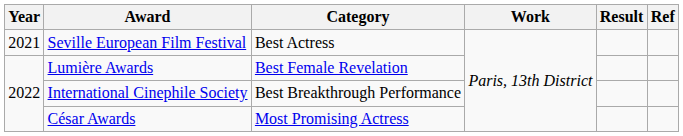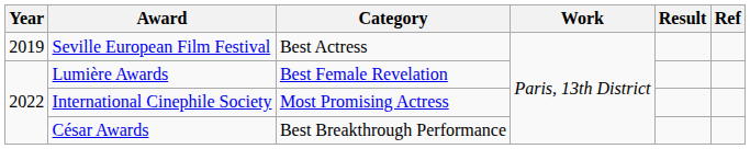 <table class="wikitable plainrowheaders">
 <tr>
 <th>Year</th>
 <th>Award</th>
 <th>Category</th>
 <th>Work</th>
 <th>Result</th>
 <th>Ref</th>
 </tr>
 <tr>
-<td>2021</td>
+<td>2019</td>
 <td><a href='#'>Seville European Film Festival</a></td>
 <td>Best Actress</td>
 <td rowspan="4"><em>Paris, 13th District</em></td>
 <td></td>
 <td></td>
 </tr>
 <tr>
 <td rowspan="3">2022</td>
 <td><a href='#'>Lumière Awards</a></td>
 <td><a href='#'>Best Female Revelation</a></td>
 <td></td>
 <td></td>
 </tr>
 <tr>
 <td><a href='#'>International Cinephile Society</a></td>
-<td>Best Breakthrough Performance</td>
+<td><a href='#'>Most Promising Actress</a></td>
 <td></td>
 <td></td>
 </tr>
 <tr>
 <td><a href='#'>César Awards</a></td>
-<td><a href='#'>Most Promising Actress</a></td>
+<td>Best Breakthrough Performance</td>
 <td></td>
 <td></td>
 </tr>
 <tr>
 </tr>
 </table>
